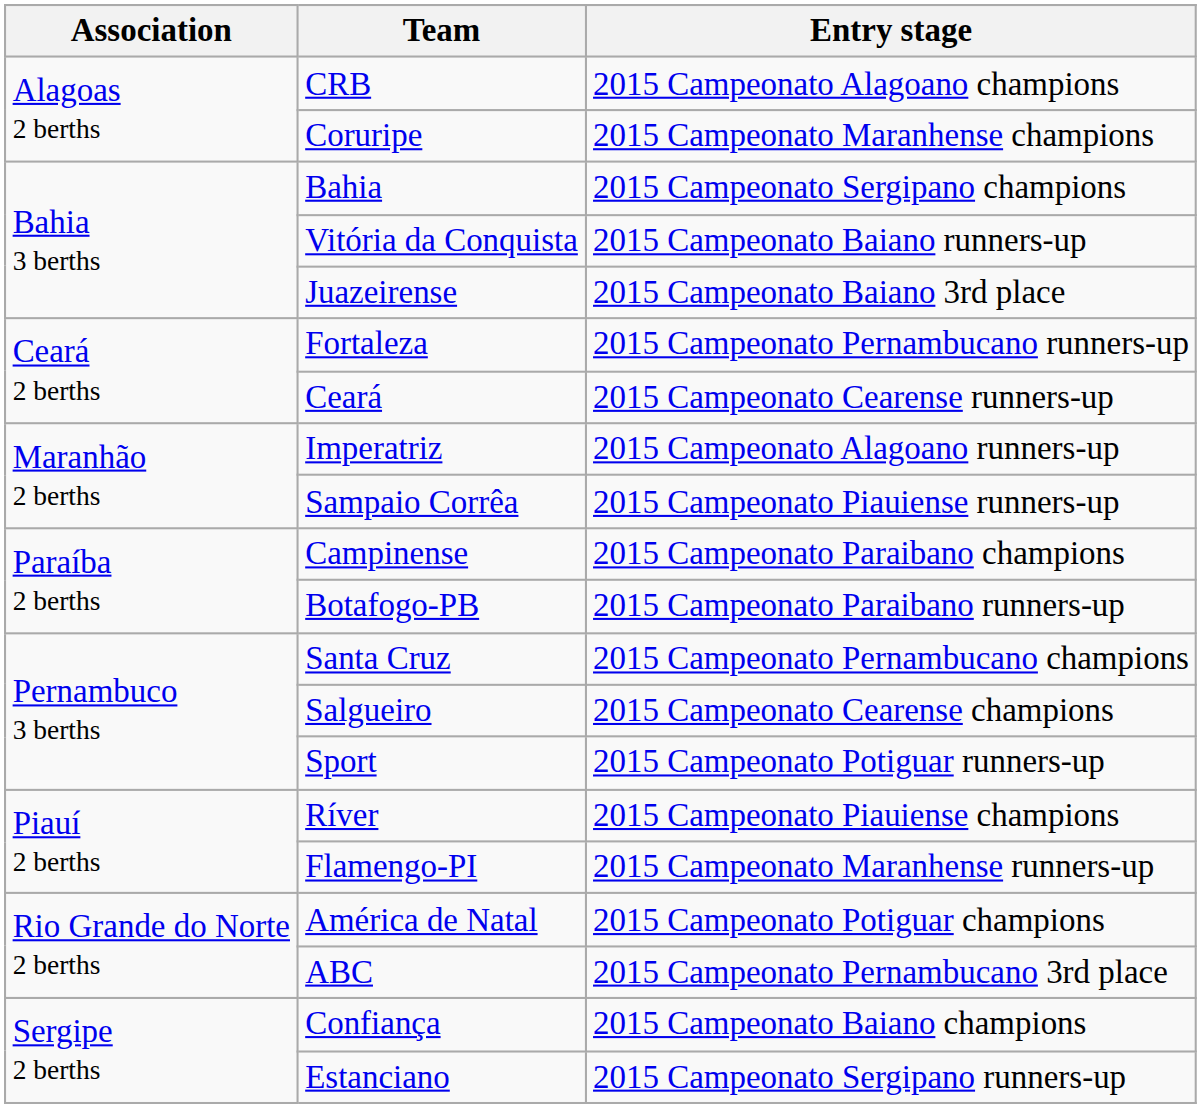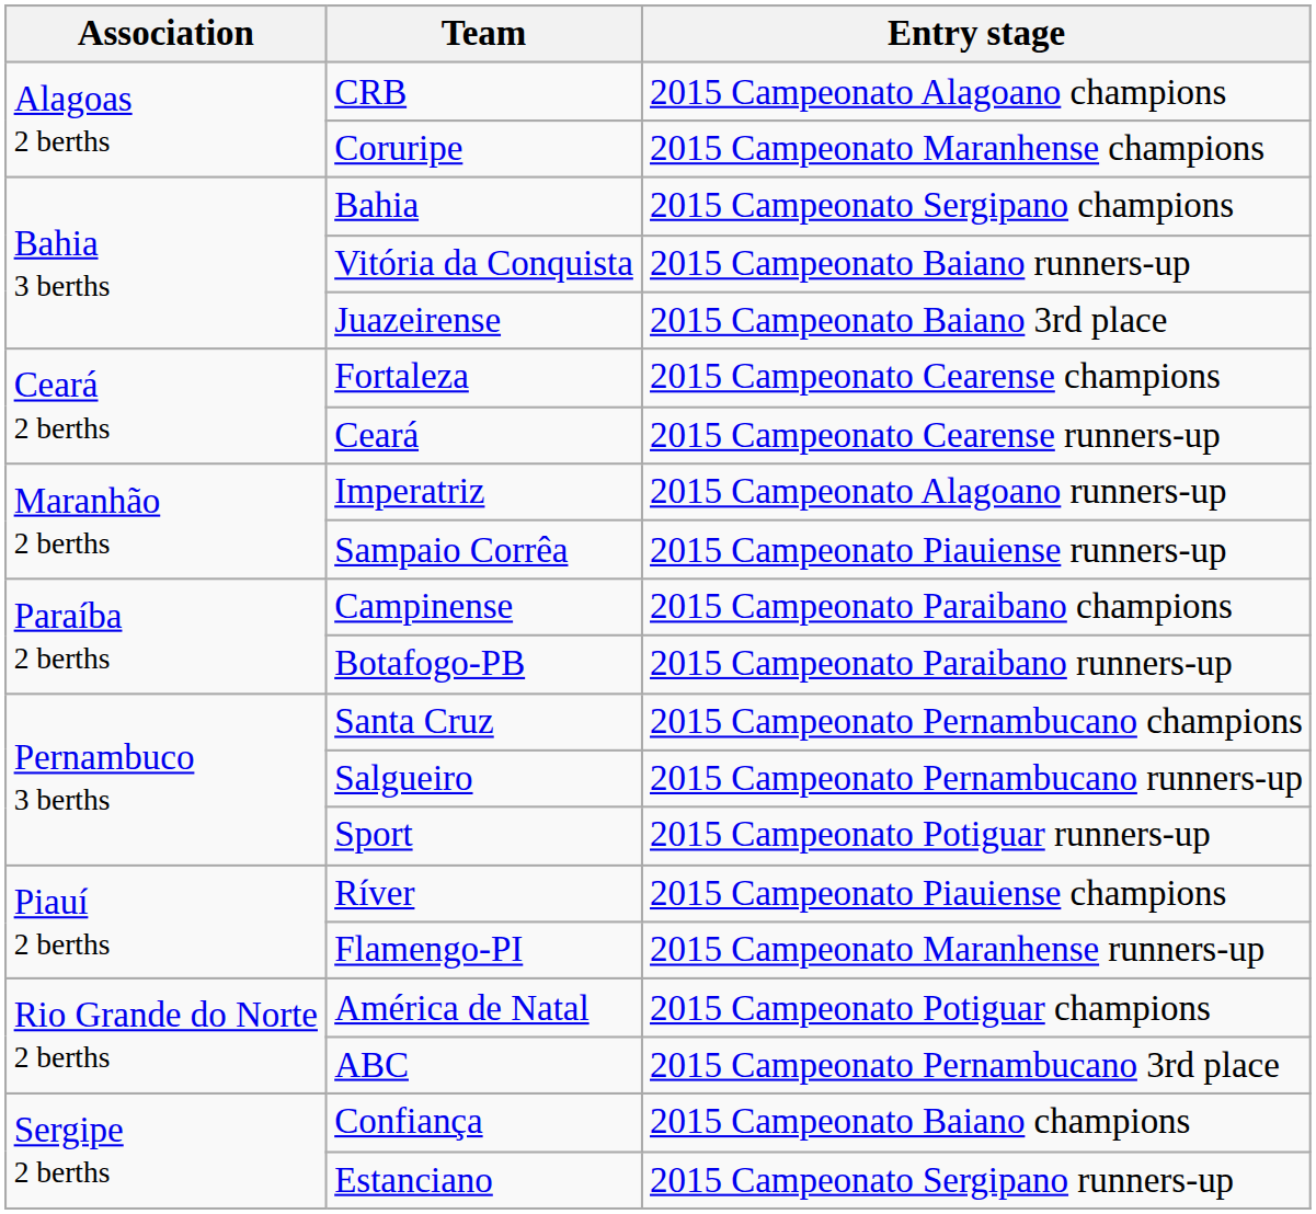 <table class="wikitable">
 <tr>
 <th>Association</th>
 <th>Team </th>
 <th>Entry stage</th>
 </tr>
 <tr>
 <td rowspan="2"> <a href='#'>Alagoas</a><br><small>2 berths</small></td>
 <td><a href='#'>CRB</a></td>
 <td><a href='#'>2015 Campeonato Alagoano</a> champions</td>
 </tr>
 <tr>
 <td><a href='#'>Coruripe</a></td>
 <td><a href='#'>2015 Campeonato Maranhense</a> champions</td>
 </tr>
 <tr>
 <td rowspan="3"> <a href='#'>Bahia</a><br><small>3 berths</small></td>
 <td><a href='#'>Bahia</a></td>
 <td><a href='#'>2015 Campeonato Sergipano</a> champions</td>
 </tr>
 <tr>
 <td><a href='#'>Vitória da Conquista</a></td>
 <td><a href='#'>2015 Campeonato Baiano</a> runners-up</td>
 </tr>
 <tr>
 <td><a href='#'>Juazeirense</a></td>
 <td><a href='#'>2015 Campeonato Baiano</a> 3rd place</td>
 </tr>
 <tr>
 <td rowspan="2"> <a href='#'>Ceará</a><br><small>2 berths</small></td>
 <td><a href='#'>Fortaleza</a></td>
-<td><a href='#'>2015 Campeonato Pernambucano</a> runners-up</td>
+<td><a href='#'>2015 Campeonato Cearense</a> champions</td>
 </tr>
 <tr>
 <td><a href='#'>Ceará</a></td>
 <td><a href='#'>2015 Campeonato Cearense</a> runners-up</td>
 </tr>
 <tr>
 <td rowspan="2"> <a href='#'>Maranhão</a><br><small>2 berths</small></td>
 <td><a href='#'>Imperatriz</a></td>
 <td><a href='#'>2015 Campeonato Alagoano</a> runners-up</td>
 </tr>
 <tr>
 <td><a href='#'>Sampaio Corrêa</a></td>
 <td><a href='#'>2015 Campeonato Piauiense</a> runners-up</td>
 </tr>
 <tr>
 <td rowspan="2"> <a href='#'>Paraíba</a><br><small>2 berths</small></td>
 <td><a href='#'>Campinense</a></td>
 <td><a href='#'>2015 Campeonato Paraibano</a> champions</td>
 </tr>
 <tr>
 <td><a href='#'>Botafogo-PB</a></td>
 <td><a href='#'>2015 Campeonato Paraibano</a> runners-up</td>
 </tr>
 <tr>
 <td rowspan="3"> <a href='#'>Pernambuco</a><br><small>3 berths</small></td>
 <td><a href='#'>Santa Cruz</a></td>
 <td><a href='#'>2015 Campeonato Pernambucano</a> champions</td>
 </tr>
 <tr>
 <td><a href='#'>Salgueiro</a></td>
-<td><a href='#'>2015 Campeonato Cearense</a> champions</td>
+<td><a href='#'>2015 Campeonato Pernambucano</a> runners-up</td>
 </tr>
 <tr>
 <td><a href='#'>Sport</a></td>
 <td><a href='#'>2015 Campeonato Potiguar</a> runners-up</td>
 </tr>
 <tr>
 <td rowspan="2"> <a href='#'>Piauí</a><br><small>2 berths</small></td>
 <td><a href='#'>Ríver</a></td>
 <td><a href='#'>2015 Campeonato Piauiense</a> champions</td>
 </tr>
 <tr>
 <td><a href='#'>Flamengo-PI</a></td>
 <td><a href='#'>2015 Campeonato Maranhense</a> runners-up</td>
 </tr>
 <tr>
 <td rowspan="2"> <a href='#'>Rio Grande do Norte</a><br><small>2 berths</small></td>
 <td><a href='#'>América de Natal</a></td>
 <td><a href='#'>2015 Campeonato Potiguar</a> champions</td>
 </tr>
 <tr>
 <td><a href='#'>ABC</a></td>
 <td><a href='#'>2015 Campeonato Pernambucano</a> 3rd place</td>
 </tr>
 <tr>
 <td rowspan="2"> <a href='#'>Sergipe</a><br><small>2 berths</small></td>
 <td><a href='#'>Confiança</a></td>
 <td><a href='#'>2015 Campeonato Baiano</a> champions</td>
 </tr>
 <tr>
 <td><a href='#'>Estanciano</a></td>
 <td><a href='#'>2015 Campeonato Sergipano</a> runners-up</td>
 </tr>
 </table>
